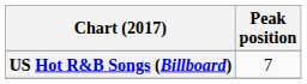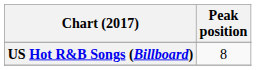 <table class="wikitable sortable plainrowheaders">
 <tr>
 <th>Chart (2017)</th>
 <th>Peak<br>position</th>
 </tr>
 <tr>
 </tr>
 <tr>
 </tr>
 <tr>
 <th scope="row">US <a href='#'>Hot R&B Songs</a> (<em><a href='#'>Billboard</a></em>)</th>
-<td style="text-align:center;">7</td>
+<td style="text-align:center;">8</td>
 </tr>
 <tr>
 </tr>
 <tr>
 </tr>
 </table>
